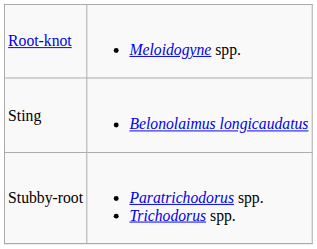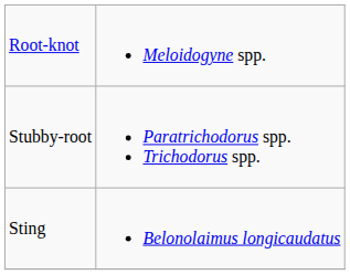 <table class="wikitable" style="clear">
 <tr>
 <td><a href='#'>Root-knot</a></td>
 <td><br><ul><li><em><a href='#'>Meloidogyne</a></em> spp.</li></ul></td>
 </tr>
 <tr>
+<td>Stubby-root</td>
+<td><br><ul><li><em><a href='#'>Paratrichodorus</a></em> spp.</li><li><em><a href='#'>Trichodorus</a></em> spp.</li></ul></td>
+</tr>
+<tr>
 <td>Sting</td>
 <td><br><ul><li><em><a href='#'>Belonolaimus longicaudatus</a></em></li></ul></td>
 </tr>
 <tr>
-<td>Stubby-root</td>
-<td><br><ul><li><em><a href='#'>Paratrichodorus</a></em> spp.</li><li><em><a href='#'>Trichodorus</a></em> spp.</li></ul></td>
-</tr>
-<tr>
 </tr>
 </table>
